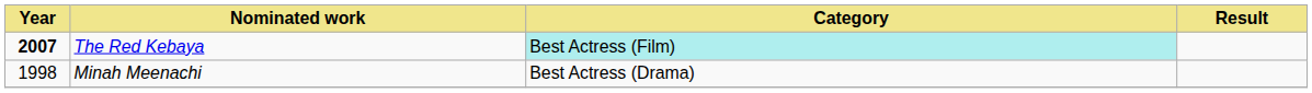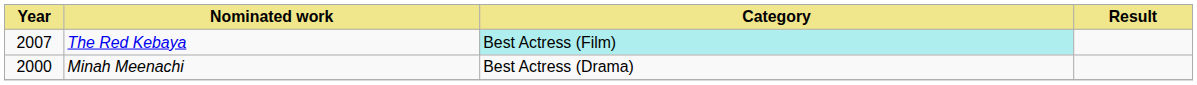 <table class="wikitable" width="95%">
 <tr>
 <th style="background:#F0E68C" width="5%">Year</th>
 <th style="background:#F0E68C" width="35%">Nominated work</th>
 <th style="background:#F0E68C" width="50%">Category</th>
 <th style="background:#F0E68C" width="10%">Result</th>
 </tr>
 <tr>
-<td align="center"><strong>2007</strong></td>
+<td align="center">2007</td>
 <td><em><a href='#'>The Red Kebaya</a></em></td>
 <td style="background: paleturquoise;">Best Actress (Film)</td>
 <td></td>
 </tr>
 <tr>
-<td align="center">1998</td>
+<td align="center">2000</td>
 <td><em>Minah Meenachi</em></td>
 <td>Best Actress (Drama)</td>
 <td></td>
 </tr>
 <tr>
 </tr>
 </table>
